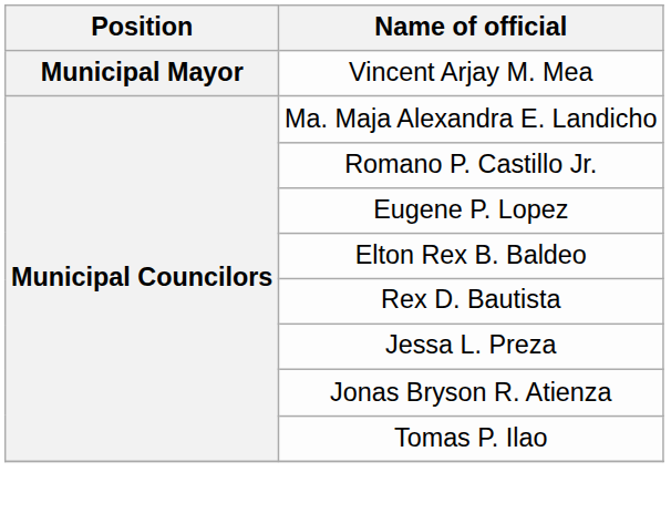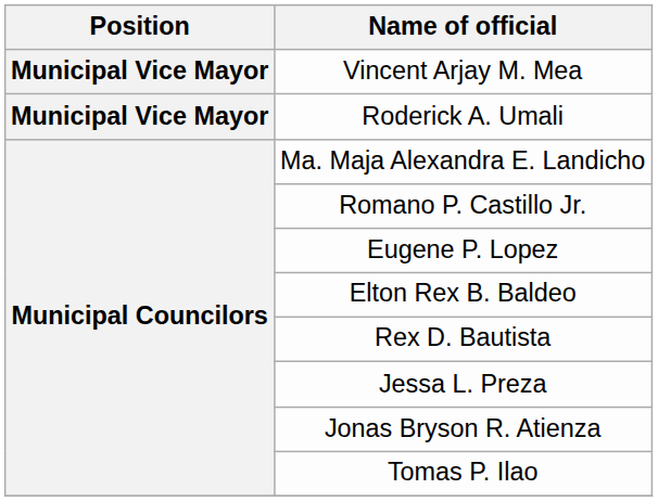 <table class="wikitable collapsible" style="font-size:100%;background-color:#FDFDFD;line-height:1.30em;">
 <tr>
 <th scope="col">Position</th>
 <th scope="col">Name of official</th>
 </tr>
 <tr>
-<th scope="row">Municipal Mayor</th>
+<th scope="row">Municipal Vice Mayor</th>
 <td style="text-align:center;">Vincent Arjay M. Mea</td>
+</tr>
+<tr>
+<th scope="row">Municipal Vice Mayor</th>
+<td style="text-align:center;">Roderick A. Umali</td>
 </tr>
 <tr>
 <th scope="row" rowspan=8>Municipal Councilors</th>
 <td style="text-align:center;">Ma. Maja Alexandra E. Landicho</td>
 </tr>
 <tr>
 <td style="text-align:center;">Romano P. Castillo Jr.</td>
 </tr>
 <tr>
 <td style="text-align:center;">Eugene P. Lopez</td>
 </tr>
 <tr>
 <td style="text-align:center;">Elton Rex B. Baldeo</td>
 </tr>
 <tr>
 <td style="text-align:center;">Rex D. Bautista</td>
 </tr>
 <tr>
 <td style="text-align:center;">Jessa L. Preza</td>
 </tr>
 <tr>
 <td style="text-align:center;">Jonas Bryson R. Atienza</td>
 </tr>
 <tr>
 <td style="text-align:center;">Tomas P. Ilao</td>
 </tr>
 <tr>
 </tr>
 </table>
